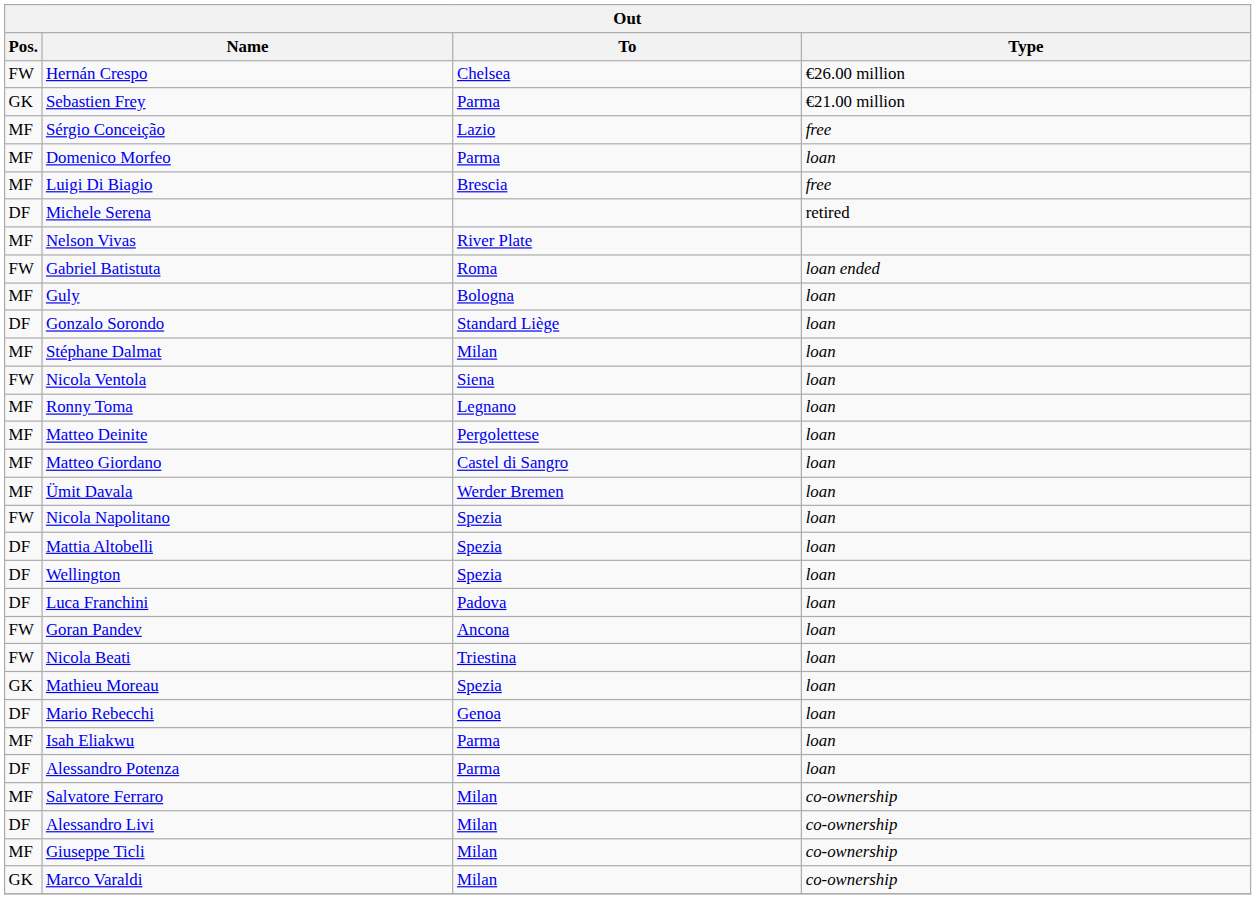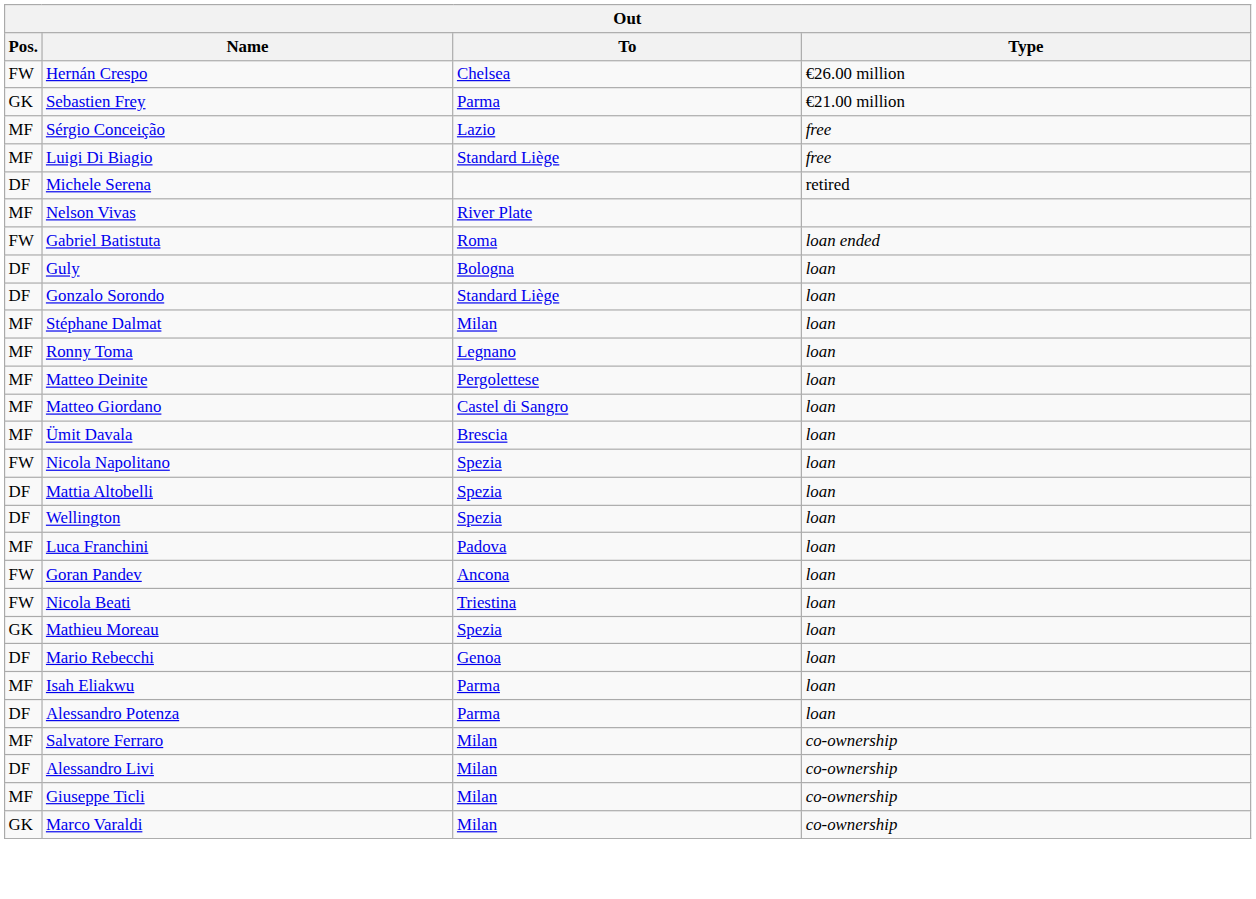 <table class="wikitable" style="font-size:90%;">
 <tr>
 <th colspan="4">Out</th>
 </tr>
 <tr>
 <th width=3%>Pos.</th>
 <th width=33%>Name</th>
 <th width=28%>To</th>
 <th width=36%>Type</th>
 </tr>
 <tr>
 <td>FW</td>
 <td><a href='#'>Hernán Crespo</a></td>
 <td><a href='#'>Chelsea</a></td>
 <td>€26.00 million </td>
 </tr>
 <tr>
 <td>GK</td>
 <td><a href='#'>Sebastien Frey</a></td>
 <td><a href='#'>Parma</a></td>
 <td>€21.00 million</td>
 </tr>
 <tr>
 <td>MF</td>
 <td><a href='#'>Sérgio Conceição</a></td>
 <td><a href='#'>Lazio</a></td>
 <td><em>free</em></td>
 </tr>
 <tr>
 <td>MF</td>
-<td><a href='#'>Domenico Morfeo</a></td>
-<td><a href='#'>Parma</a></td>
-<td><em>loan</em></td>
-</tr>
-<tr>
-<td>MF</td>
 <td><a href='#'>Luigi Di Biagio</a></td>
-<td><a href='#'>Brescia</a></td>
+<td><a href='#'>Standard Liège</a></td>
 <td><em>free</em></td>
 </tr>
 <tr>
 <td>DF</td>
 <td><a href='#'>Michele Serena</a></td>
 <td></td>
 <td>retired</td>
 </tr>
 <tr>
 <td>MF</td>
 <td><a href='#'>Nelson Vivas</a></td>
 <td><a href='#'>River Plate</a></td>
 <td></td>
 </tr>
 <tr>
 <td>FW</td>
 <td><a href='#'>Gabriel Batistuta</a></td>
 <td><a href='#'>Roma</a></td>
 <td><em>loan ended</em></td>
 </tr>
 <tr>
-<td>MF</td>
+<td>DF</td>
 <td><a href='#'>Guly</a></td>
 <td><a href='#'>Bologna</a></td>
 <td><em>loan</em></td>
 </tr>
 <tr>
 <td>DF</td>
 <td><a href='#'>Gonzalo Sorondo</a></td>
 <td><a href='#'>Standard Liège</a></td>
 <td><em>loan</em></td>
 </tr>
 <tr>
 <td>MF</td>
 <td><a href='#'>Stéphane Dalmat</a></td>
 <td><a href='#'>Milan</a></td>
-<td><em>loan</em></td>
-</tr>
-<tr>
-<td>FW</td>
-<td><a href='#'>Nicola Ventola</a></td>
-<td><a href='#'>Siena</a></td>
 <td><em>loan</em></td>
 </tr>
 <tr>
 <td>MF</td>
 <td><a href='#'>Ronny Toma</a></td>
 <td><a href='#'>Legnano</a></td>
 <td><em>loan</em></td>
 </tr>
 <tr>
 <td>MF</td>
 <td><a href='#'>Matteo Deinite</a></td>
 <td><a href='#'>Pergolettese</a></td>
 <td><em>loan</em></td>
 </tr>
 <tr>
 <td>MF</td>
 <td><a href='#'>Matteo Giordano</a></td>
 <td><a href='#'>Castel di Sangro</a></td>
 <td><em>loan</em></td>
 </tr>
 <tr>
 <td>MF</td>
 <td><a href='#'>Ümit Davala</a></td>
-<td><a href='#'>Werder Bremen</a></td>
+<td><a href='#'>Brescia</a></td>
 <td><em>loan</em></td>
 </tr>
 <tr>
 <td>FW</td>
 <td><a href='#'>Nicola Napolitano</a></td>
 <td><a href='#'>Spezia</a></td>
 <td><em>loan</em></td>
 </tr>
 <tr>
 <td>DF</td>
 <td><a href='#'>Mattia Altobelli</a></td>
 <td><a href='#'>Spezia</a></td>
 <td><em>loan</em></td>
 </tr>
 <tr>
 <td>DF</td>
 <td><a href='#'>Wellington</a></td>
 <td><a href='#'>Spezia</a></td>
 <td><em>loan</em></td>
 </tr>
 <tr>
-<td>DF</td>
+<td>MF</td>
 <td><a href='#'>Luca Franchini</a></td>
 <td><a href='#'>Padova</a></td>
 <td><em>loan</em></td>
 </tr>
 <tr>
 <td>FW</td>
 <td><a href='#'>Goran Pandev</a></td>
 <td><a href='#'>Ancona</a></td>
 <td><em>loan</em></td>
 </tr>
 <tr>
 <td>FW</td>
 <td><a href='#'>Nicola Beati</a></td>
 <td><a href='#'>Triestina</a></td>
 <td><em>loan</em></td>
 </tr>
 <tr>
 <td>GK</td>
 <td><a href='#'>Mathieu Moreau</a></td>
 <td><a href='#'>Spezia</a></td>
 <td><em>loan</em></td>
 </tr>
 <tr>
 <td>DF</td>
 <td><a href='#'>Mario Rebecchi</a></td>
 <td><a href='#'>Genoa</a></td>
 <td><em>loan</em></td>
 </tr>
 <tr>
 <td>MF</td>
 <td><a href='#'>Isah Eliakwu</a></td>
 <td><a href='#'>Parma</a></td>
 <td><em>loan</em></td>
 </tr>
 <tr>
 <td>DF</td>
 <td><a href='#'>Alessandro Potenza</a></td>
 <td><a href='#'>Parma</a></td>
 <td><em>loan</em></td>
 </tr>
 <tr>
 <td>MF</td>
 <td><a href='#'>Salvatore Ferraro</a></td>
 <td><a href='#'>Milan</a></td>
 <td><em>co-ownership</em></td>
 </tr>
 <tr>
 <td>DF</td>
 <td><a href='#'>Alessandro Livi</a></td>
 <td><a href='#'>Milan</a></td>
 <td><em>co-ownership</em></td>
 </tr>
 <tr>
 <td>MF</td>
 <td><a href='#'>Giuseppe Ticli</a></td>
 <td><a href='#'>Milan</a></td>
 <td><em>co-ownership</em></td>
 </tr>
 <tr>
 <td>GK</td>
 <td><a href='#'>Marco Varaldi</a></td>
 <td><a href='#'>Milan</a></td>
 <td><em>co-ownership</em></td>
 </tr>
 <tr>
 </tr>
 </table>
